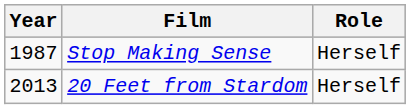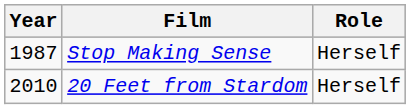 <table class="wikitable sortable">
 <tr>
 <th>Year</th>
 <th>Film</th>
 <th>Role</th>
 </tr>
 <tr>
 <td>1987</td>
 <td><em><a href='#'>Stop Making Sense</a></em></td>
 <td>Herself</td>
 </tr>
 <tr>
-<td>2013</td>
+<td>2010</td>
 <td><em><a href='#'>20 Feet from Stardom</a></em></td>
 <td>Herself</td>
 </tr>
 </table>
